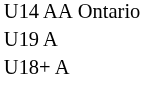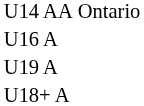 <table>
 <tr>
 <td>U14 AA</td>
 <td>    Ontario</td>
+<td></td>
+<td></td>
+</tr>
+<tr>
+<td>U16 A</td>
+<td></td>
 <td></td>
 <td></td>
 </tr>
 <tr>
 <td>U19 A</td>
 <td></td>
 <td></td>
 <td></td>
 </tr>
 <tr>
 <td>U18+ A</td>
 <td></td>
 <td></td>
 <td></td>
 </tr>
 </table>
